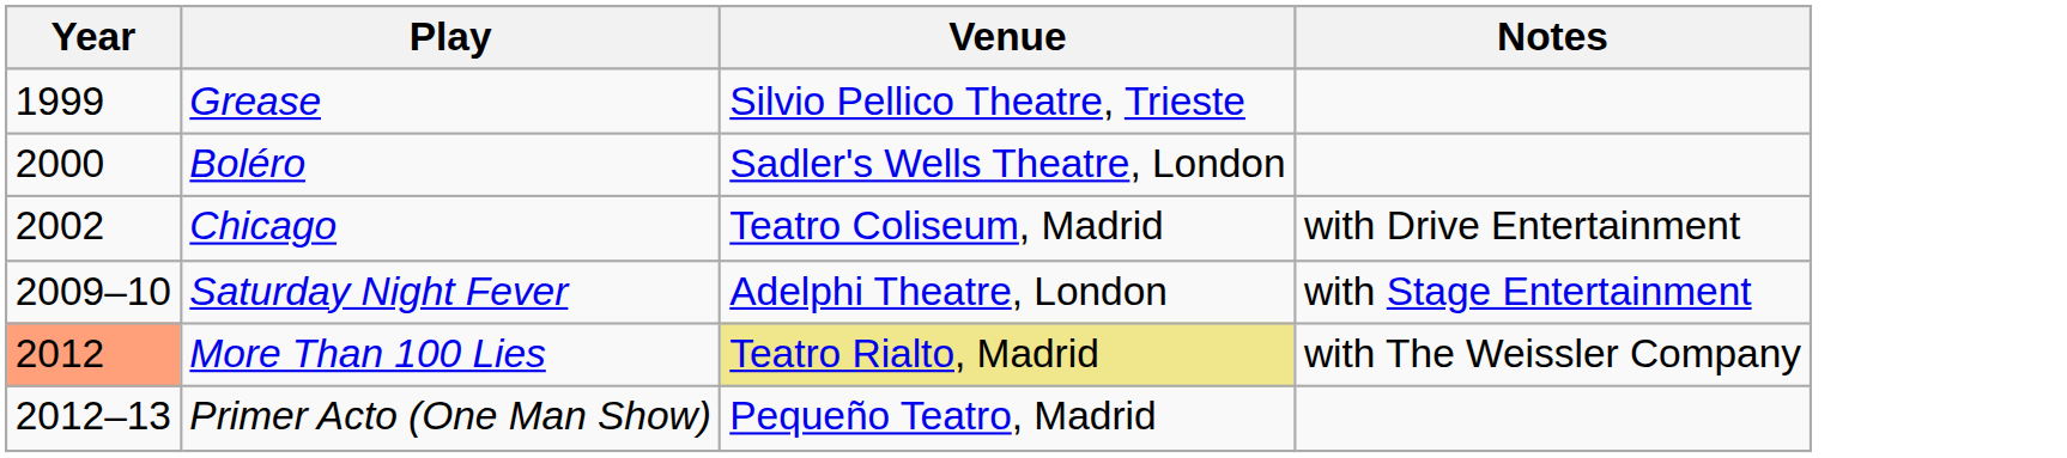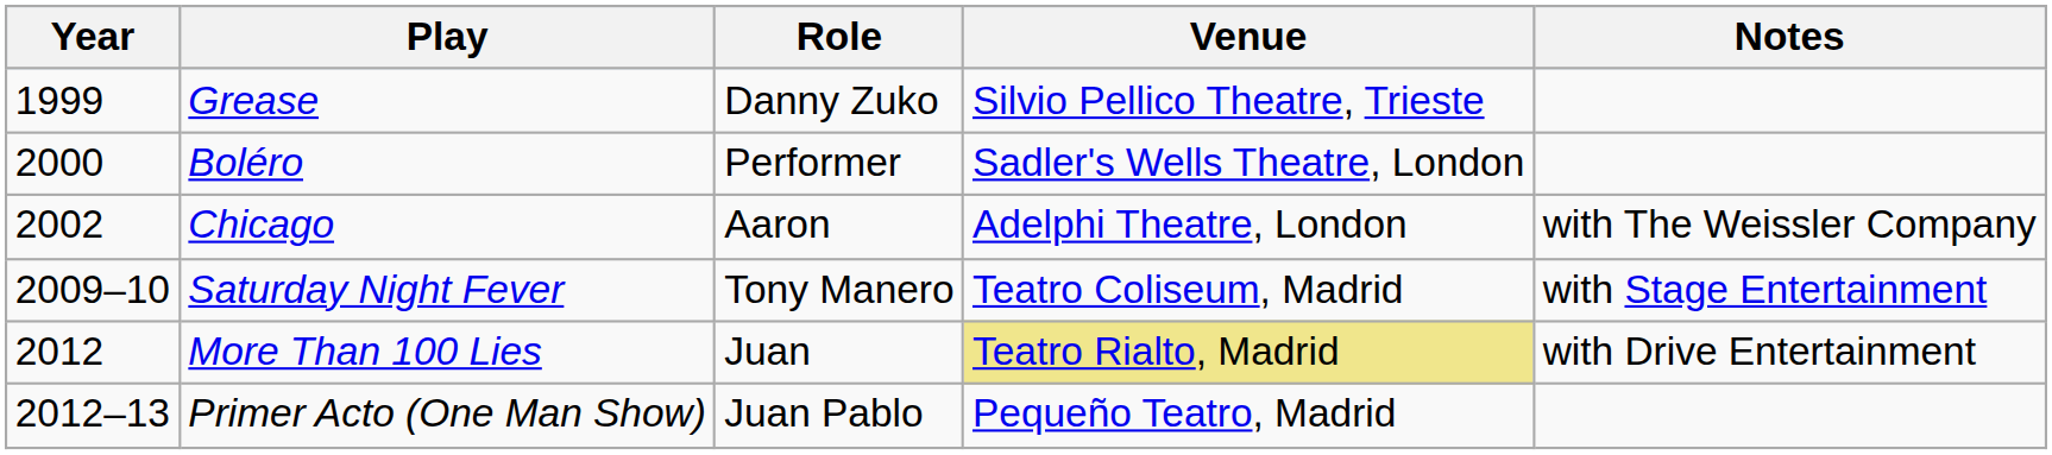 <table class="wikitable">
 <tr style="background:#b0c4de; text-align:center;">
 <th>Year</th>
 <th>Play</th>
+<th>Role</th>
 <th>Venue</th>
 <th>Notes</th>
 </tr>
 <tr>
 <td>1999</td>
 <td><em><a href='#'>Grease</a></em></td>
+<td>Danny Zuko</td>
 <td><a href='#'>Silvio Pellico Theatre</a>, <a href='#'>Trieste</a></td>
 <td></td>
 </tr>
 <tr>
 <td>2000</td>
 <td><em><a href='#'>Boléro</a></em></td>
+<td>Performer</td>
 <td><a href='#'>Sadler's Wells Theatre</a>, London</td>
 <td></td>
 </tr>
 <tr>
 <td>2002</td>
 <td><em><a href='#'>Chicago</a></em></td>
-<td><a href='#'>Teatro Coliseum</a>, Madrid</td>
-<td>with Drive Entertainment</td>
+<td>Aaron</td>
+<td><a href='#'>Adelphi Theatre</a>, London</td>
+<td>with The Weissler Company</td>
 </tr>
 <tr>
 <td>2009–10</td>
 <td><em><a href='#'>Saturday Night Fever</a></em></td>
-<td><a href='#'>Adelphi Theatre</a>, London</td>
+<td>Tony Manero</td>
+<td><a href='#'>Teatro Coliseum</a>, Madrid</td>
 <td>with <a href='#'>Stage Entertainment</a></td>
 </tr>
 <tr>
-<td style="background: lightsalmon;">2012</td>
+<td>2012</td>
 <td><em><a href='#'>More Than 100 Lies</a></em></td>
+<td>Juan</td>
 <td style="background: khaki;"><a href='#'>Teatro Rialto</a>, Madrid</td>
-<td>with The Weissler Company</td>
+<td>with Drive Entertainment</td>
 </tr>
 <tr>
 <td>2012–13</td>
 <td><em>Primer Acto (One Man Show)</em></td>
+<td>Juan Pablo</td>
 <td><a href='#'>Pequeño Teatro</a>, Madrid</td>
 <td></td>
 </tr>
 </table>
